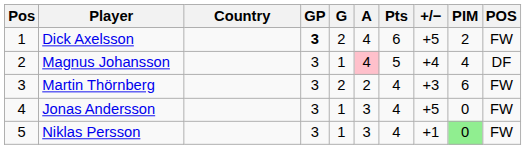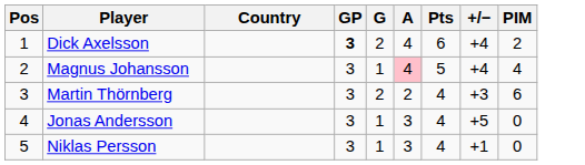 <table class="wikitable sortable" style="text-align: center;">
 <tr>
 <th width=30>Pos</th>
 <th width=150>Player</th>
 <th width=120>Country</th>
 <th width=20>GP</th>
 <th width=20>G</th>
 <th width=20>A</th>
 <th width=30>Pts</th>
 <th width=30>+/−</th>
 <th width=30>PIM</th>
-<th width=30>POS</th>
 </tr>
 <tr>
 <td>1</td>
 <td align=left><a href='#'>Dick Axelsson</a></td>
 <td align=left></td>
 <td><strong>3</strong></td>
 <td>2</td>
 <td>4</td>
 <td>6</td>
-<td>+5</td>
+<td>+4</td>
 <td>2</td>
-<td>FW</td>
 </tr>
 <tr>
 <td>2</td>
 <td align=left><a href='#'>Magnus Johansson</a></td>
 <td align=left></td>
 <td>3</td>
 <td>1</td>
 <td style="background: pink;">4</td>
 <td>5</td>
 <td>+4</td>
 <td>4</td>
-<td>DF</td>
 </tr>
 <tr>
 <td>3</td>
 <td align=left><a href='#'>Martin Thörnberg</a></td>
 <td align=left></td>
 <td>3</td>
 <td>2</td>
 <td>2</td>
 <td>4</td>
 <td>+3</td>
 <td>6</td>
-<td>FW</td>
 </tr>
 <tr>
 <td>4</td>
 <td align=left><a href='#'>Jonas Andersson</a></td>
 <td align=left></td>
 <td>3</td>
 <td>1</td>
 <td>3</td>
 <td>4</td>
 <td>+5</td>
 <td>0</td>
-<td>FW</td>
 </tr>
 <tr>
 <td>5</td>
 <td align=left><a href='#'>Niklas Persson</a></td>
 <td align=left></td>
 <td>3</td>
 <td>1</td>
 <td>3</td>
 <td>4</td>
 <td>+1</td>
-<td style="background: lightgreen;">0</td>
-<td>FW</td>
+<td>0</td>
 </tr>
 </table>
